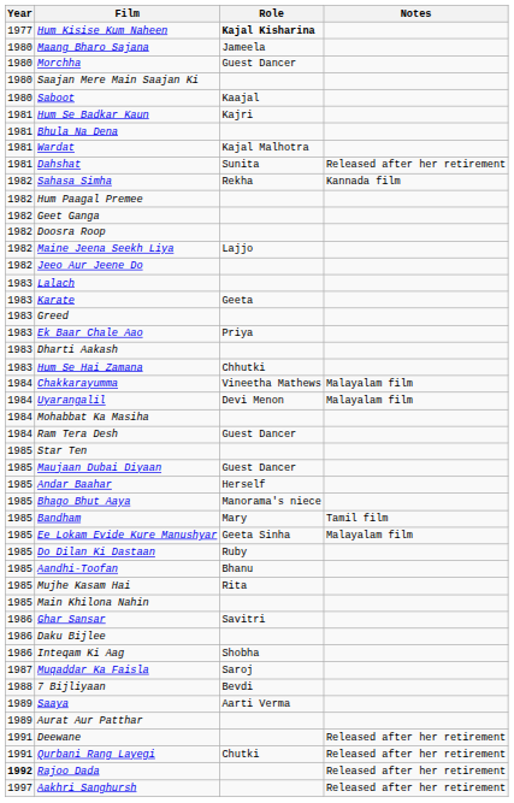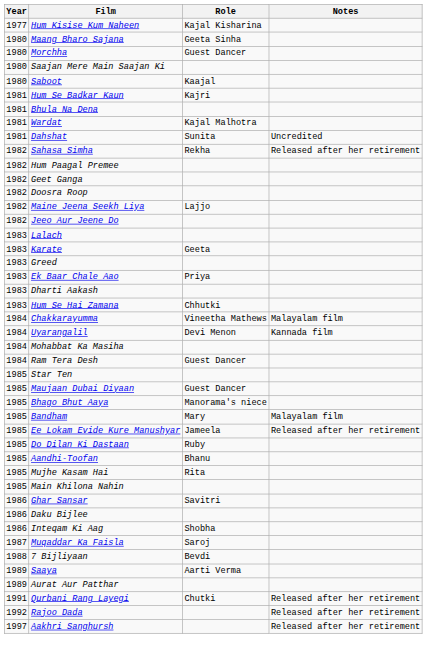 <table class="wikitable">
 <tr>
 <th>Year</th>
 <th>Film</th>
 <th>Role</th>
 <th>Notes</th>
 </tr>
 <tr>
 <td>1977</td>
 <td><em><a href='#'>Hum Kisise Kum Naheen</a></em></td>
-<td><strong>Kajal Kisharina</strong></td>
+<td>Kajal Kisharina</td>
 <td></td>
 </tr>
 <tr>
 <td>1980</td>
 <td><em><a href='#'>Maang Bharo Sajana</a></em></td>
-<td>Jameela</td>
+<td>Geeta Sinha</td>
 <td></td>
 </tr>
 <tr>
 <td>1980</td>
 <td><em><a href='#'>Morchha</a></em></td>
 <td>Guest Dancer</td>
 <td></td>
 </tr>
 <tr>
 <td>1980</td>
 <td><em>Saajan Mere Main Saajan Ki</em></td>
 <td></td>
 <td></td>
 </tr>
 <tr>
 <td>1980</td>
 <td><em><a href='#'>Saboot</a></em></td>
 <td>Kaajal</td>
 <td></td>
 </tr>
 <tr>
 <td>1981</td>
 <td><em><a href='#'>Hum Se Badkar Kaun</a></em></td>
 <td>Kajri</td>
 <td></td>
 </tr>
 <tr>
 <td>1981</td>
 <td><em><a href='#'>Bhula Na Dena</a></em></td>
 <td></td>
 <td></td>
 </tr>
 <tr>
 <td>1981</td>
 <td><em><a href='#'>Wardat</a></em></td>
 <td>Kajal Malhotra</td>
 <td></td>
 </tr>
 <tr>
 <td>1981</td>
 <td><em><a href='#'>Dahshat</a></em></td>
 <td>Sunita</td>
-<td>Released after her retirement</td>
+<td>Uncredited</td>
 </tr>
 <tr>
 <td>1982</td>
 <td><em><a href='#'>Sahasa Simha</a></em></td>
 <td>Rekha</td>
-<td>Kannada film</td>
+<td>Released after her retirement</td>
 </tr>
 <tr>
 <td>1982</td>
 <td><em>Hum Paagal Premee</em></td>
 <td></td>
 <td></td>
 </tr>
 <tr>
 <td>1982</td>
 <td><em>Geet Ganga</em></td>
 <td></td>
 <td></td>
 </tr>
 <tr>
 <td>1982</td>
 <td><em>Doosra Roop</em></td>
 <td></td>
 <td></td>
 </tr>
 <tr>
 <td>1982</td>
 <td><em><a href='#'>Maine Jeena Seekh Liya</a></em></td>
 <td>Lajjo</td>
 <td></td>
 </tr>
 <tr>
 <td>1982</td>
 <td><em><a href='#'>Jeeo Aur Jeene Do</a></em></td>
 <td></td>
 <td></td>
 </tr>
 <tr>
 <td>1983</td>
 <td><em><a href='#'>Lalach</a></em></td>
 <td></td>
 <td></td>
 </tr>
 <tr>
 <td>1983</td>
 <td><a href='#'><em>Karate</em></a></td>
 <td>Geeta</td>
 <td></td>
 </tr>
 <tr>
 <td>1983</td>
 <td><em>Greed</em></td>
 <td></td>
 <td></td>
 </tr>
 <tr>
 <td>1983</td>
 <td><em><a href='#'>Ek Baar Chale Aao</a></em></td>
 <td>Priya</td>
 <td></td>
 </tr>
 <tr>
 <td>1983</td>
 <td><em>Dharti Aakash</em></td>
 <td></td>
 <td></td>
 </tr>
 <tr>
 <td>1983</td>
 <td><em><a href='#'>Hum Se Hai Zamana</a></em></td>
 <td>Chhutki</td>
 <td></td>
 </tr>
 <tr>
 <td>1984</td>
 <td><em><a href='#'>Chakkarayumma</a></em></td>
 <td>Vineetha Mathews</td>
 <td>Malayalam film</td>
 </tr>
 <tr>
 <td>1984</td>
 <td><em><a href='#'>Uyarangalil</a></em></td>
 <td>Devi Menon</td>
-<td>Malayalam film</td>
+<td>Kannada film</td>
 </tr>
 <tr>
 <td>1984</td>
 <td><em>Mohabbat Ka Masiha</em></td>
 <td></td>
 <td></td>
 </tr>
 <tr>
 <td>1984</td>
 <td><em>Ram Tera Desh</em></td>
 <td>Guest Dancer</td>
 <td></td>
 </tr>
 <tr>
 <td>1985</td>
 <td><em>Star Ten</em></td>
 <td></td>
 <td></td>
 </tr>
 <tr>
 <td>1985</td>
 <td><em><a href='#'>Maujaan Dubai Diyaan</a></em></td>
 <td>Guest Dancer</td>
 <td></td>
 </tr>
 <tr>
 <td>1985</td>
-<td><em><a href='#'>Andar Baahar</a></em></td>
-<td>Herself</td>
-<td></td>
-</tr>
-<tr>
-<td>1985</td>
 <td><em><a href='#'>Bhago Bhut Aaya</a></em></td>
 <td>Manorama's niece</td>
 <td></td>
 </tr>
 <tr>
 <td>1985</td>
 <td><em><a href='#'>Bandham</a></em></td>
 <td>Mary</td>
-<td>Tamil film</td>
+<td>Malayalam film</td>
 </tr>
 <tr>
 <td>1985</td>
 <td><em><a href='#'>Ee Lokam Evide Kure Manushyar</a></em></td>
-<td>Geeta Sinha</td>
-<td>Malayalam film</td>
+<td>Jameela</td>
+<td>Released after her retirement</td>
 </tr>
 <tr>
 <td>1985</td>
 <td><a href='#'><em>Do Dilan Ki Dastaan</em></a></td>
 <td>Ruby</td>
 <td></td>
 </tr>
 <tr>
 <td>1985</td>
 <td><em><a href='#'>Aandhi-Toofan</a></em></td>
 <td>Bhanu</td>
 <td></td>
 </tr>
 <tr>
 <td>1985</td>
 <td><em>Mujhe Kasam Hai</em></td>
 <td>Rita</td>
 <td></td>
 </tr>
 <tr>
 <td>1985</td>
 <td><em>Main Khilona Nahin</em></td>
 <td></td>
 <td></td>
 </tr>
 <tr>
 <td>1986</td>
 <td><em><a href='#'>Ghar Sansar</a></em></td>
 <td>Savitri</td>
 <td></td>
 </tr>
 <tr>
 <td>1986</td>
 <td><em>Daku Bijlee</em></td>
 <td></td>
 <td></td>
 </tr>
 <tr>
 <td>1986</td>
 <td><em>Inteqam Ki Aag</em></td>
 <td>Shobha</td>
 <td></td>
 </tr>
 <tr>
 <td>1987</td>
 <td><em><a href='#'>Muqaddar Ka Faisla</a></em></td>
 <td>Saroj</td>
 <td></td>
 </tr>
 <tr>
 <td>1988</td>
 <td><em>7 Bijliyaan</em></td>
 <td>Bevdi</td>
 <td></td>
 </tr>
 <tr>
 <td>1989</td>
 <td><a href='#'><em>Saaya</em></a></td>
 <td>Aarti Verma</td>
 <td></td>
 </tr>
 <tr>
 <td>1989</td>
 <td><em>Aurat Aur Patthar</em></td>
 <td></td>
 <td></td>
 </tr>
 <tr>
 <td>1991</td>
-<td><em>Deewane</em></td>
-<td></td>
-<td>Released after her retirement</td>
-</tr>
-<tr>
-<td>1991</td>
 <td><em><a href='#'>Qurbani Rang Layegi</a></em></td>
 <td>Chutki</td>
 <td>Released after her retirement</td>
 </tr>
 <tr>
-<td><strong>1992</strong></td>
+<td>1992</td>
 <td><em><a href='#'>Rajoo Dada</a></em></td>
 <td></td>
 <td>Released after her retirement</td>
 </tr>
 <tr>
 <td>1997</td>
 <td><em><a href='#'>Aakhri Sanghursh</a></em></td>
 <td></td>
 <td>Released after her retirement</td>
 </tr>
 </table>
